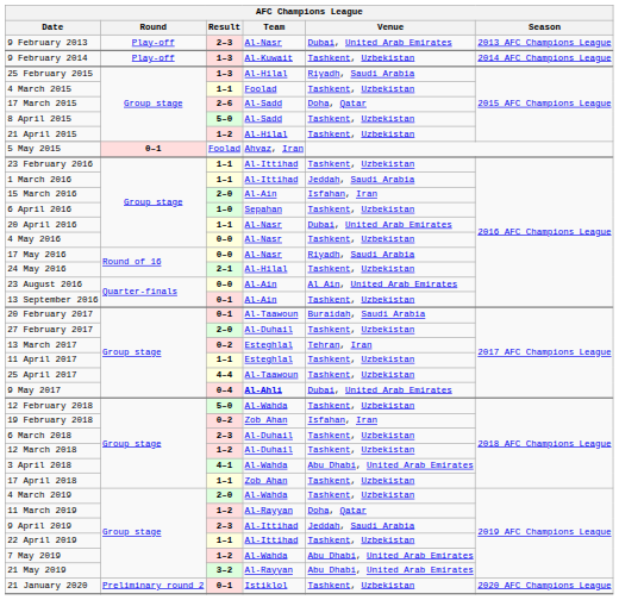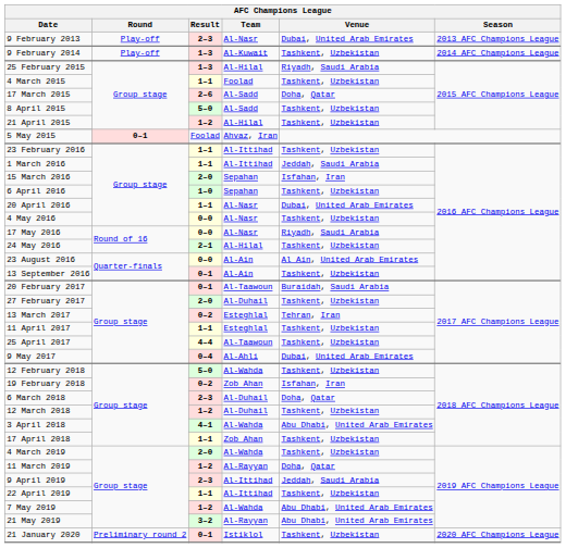 <table class="wikitable mw-collapsible mw-collapsed" align=center cellspacing="0" cellpadding="3" style="border:1px solid #AAAAAA;font-size:90%">
 <tr>
 <th colspan="6">AFC Champions League</th>
 </tr>
 <tr>
 <th>Date</th>
 <th>Round</th>
 <th>Result</th>
 <th>Team</th>
 <th>Venue</th>
 <th>Season</th>
 </tr>
 <tr style="border-bottom:2px solid gray;">
 <td>9 February 2013</td>
 <td align=center><a href='#'>Play-off</a></td>
 <td bgcolor=#ffdddd align=center><strong>2–3</strong></td>
 <td align=left> <a href='#'>Al-Nasr</a></td>
 <td align=left><a href='#'>Dubai</a>, <a href='#'>United Arab Emirates</a></td>
 <td><a href='#'>2013 AFC Champions League</a></td>
 </tr>
 <tr style="border-bottom:2px solid gray;">
 <td>9 February 2014</td>
 <td align=center><a href='#'>Play-off</a></td>
 <td bgcolor=#ffdddd align=center><strong>1–3</strong></td>
 <td align=left> <a href='#'>Al-Kuwait</a></td>
 <td align=left><a href='#'>Tashkent</a>, <a href='#'>Uzbekistan</a></td>
 <td><a href='#'>2014 AFC Champions League</a></td>
 </tr>
 <tr>
 <td>25 February 2015</td>
 <td rowspan="6" align=center><a href='#'>Group stage</a></td>
 <td bgcolor=#ffdddd align=center><strong>1–3</strong></td>
 <td align=left> <a href='#'>Al-Hilal</a></td>
 <td align=left><a href='#'>Riyadh</a>, <a href='#'>Saudi Arabia</a></td>
 <td rowspan="6"><a href='#'>2015 AFC Champions League</a></td>
 </tr>
 <tr>
 <td>4 March 2015</td>
 <td bgcolor=#ffffdd align=center><strong>1–1</strong></td>
 <td align=left> <a href='#'>Foolad</a></td>
 <td align=left><a href='#'>Tashkent</a>, <a href='#'>Uzbekistan</a></td>
 </tr>
 <tr>
 <td>17 March 2015</td>
 <td bgcolor=#ffdddd align=center><strong>2–6</strong></td>
 <td align=left> <a href='#'>Al-Sadd</a></td>
 <td align=left><a href='#'>Doha</a>, <a href='#'>Qatar</a></td>
 </tr>
 <tr>
 <td>8 April 2015</td>
 <td bgcolor=#ddffdd align=center><strong>5–0</strong></td>
 <td align=left> <a href='#'>Al-Sadd</a></td>
 <td align=left><a href='#'>Tashkent</a>, <a href='#'>Uzbekistan</a></td>
 </tr>
 <tr>
 <td>21 April 2015</td>
 <td bgcolor=#ffdddd align=center><strong>1–2</strong></td>
 <td align=left> <a href='#'>Al-Hilal</a></td>
 <td align=left><a href='#'>Tashkent</a>, <a href='#'>Uzbekistan</a></td>
 </tr>
 <tr>
 </tr>
 <tr style="border-bottom:2px solid gray;">
 <td>5 May 2015</td>
 <td bgcolor=#ffdddd align=center><strong>0–1</strong></td>
 <td align=left> <a href='#'>Foolad</a></td>
 <td align=left><a href='#'>Ahvaz</a>, <a href='#'>Iran</a></td>
 </tr>
 <tr>
 <td>23 February 2016</td>
 <td rowspan="6" align=center><a href='#'>Group stage</a></td>
 <td bgcolor=#ffffdd align=center><strong>1–1</strong></td>
 <td align=left> <a href='#'>Al-Ittihad</a></td>
 <td align=left><a href='#'>Tashkent</a>, <a href='#'>Uzbekistan</a></td>
 <td rowspan="10"><a href='#'>2016 AFC Champions League</a></td>
 </tr>
 <tr>
 <td>1 March 2016</td>
 <td bgcolor=#ffffdd align=center><strong>1–1</strong></td>
 <td align=left> <a href='#'>Al-Ittihad</a></td>
 <td align=left><a href='#'>Jeddah</a>, <a href='#'>Saudi Arabia</a></td>
 </tr>
 <tr>
 <td>15 March 2016</td>
 <td bgcolor=#ddffdd align=center><strong>2–0</strong></td>
-<td align=left> <a href='#'>Al-Ain</a></td>
+<td align=left> <a href='#'>Sepahan</a></td>
 <td align=left><a href='#'>Isfahan</a>, <a href='#'>Iran</a></td>
 </tr>
 <tr>
 <td>6 April 2016</td>
 <td bgcolor=#ddffdd align=center><strong>1–0</strong></td>
 <td align=left> <a href='#'>Sepahan</a></td>
 <td align=left><a href='#'>Tashkent</a>, <a href='#'>Uzbekistan</a></td>
 </tr>
 <tr>
 <td>20 April 2016</td>
 <td bgcolor=#ffffdd align=center><strong>1–1</strong></td>
 <td align=left> <a href='#'>Al-Nasr</a></td>
 <td align=left><a href='#'>Dubai</a>, <a href='#'>United Arab Emirates</a></td>
 </tr>
 <tr>
 <td>4 May 2016</td>
 <td bgcolor=#ffffdd align=center><strong>0–0</strong></td>
 <td align=left> <a href='#'>Al-Nasr</a></td>
 <td align=left><a href='#'>Tashkent</a>, <a href='#'>Uzbekistan</a></td>
 </tr>
 <tr>
 <td>17 May 2016</td>
 <td rowspan="2"><a href='#'>Round of 16</a></td>
 <td bgcolor=#ffffdd align=center><strong>0–0</strong></td>
 <td align=left> <a href='#'>Al-Nasr</a></td>
 <td align=left><a href='#'>Riyadh</a>, <a href='#'>Saudi Arabia</a></td>
 </tr>
 <tr>
 <td>24 May 2016</td>
 <td bgcolor=#ddffdd align=center><strong>2–1</strong></td>
 <td align=left> <a href='#'>Al-Hilal</a></td>
 <td align=left><a href='#'>Tashkent</a>, <a href='#'>Uzbekistan</a></td>
 </tr>
 <tr>
 <td>23 August 2016</td>
 <td rowspan="2"><a href='#'>Quarter-finals</a></td>
 <td bgcolor=#ffffdd align=center><strong>0–0</strong></td>
 <td align=left> <a href='#'>Al-Ain</a></td>
 <td align=left><a href='#'>Al Ain</a>, <a href='#'>United Arab Emirates</a></td>
 </tr>
 <tr style="border-bottom:2px solid gray;">
 <td>13 September 2016</td>
 <td bgcolor=#ffdddd align=center><strong>0–1</strong></td>
 <td align=left> <a href='#'>Al-Ain</a></td>
 <td align=left><a href='#'>Tashkent</a>, <a href='#'>Uzbekistan</a></td>
 </tr>
 <tr>
 <td>20 February 2017</td>
 <td rowspan="6"><a href='#'>Group stage</a></td>
 <td bgcolor=#ffdddd align=center><strong>0–1</strong></td>
 <td align=left> <a href='#'>Al-Taawoun</a></td>
 <td align=left><a href='#'>Buraidah</a>, <a href='#'>Saudi Arabia</a></td>
 <td rowspan="6"><a href='#'>2017 AFC Champions League</a></td>
 </tr>
 <tr>
 <td>27 February 2017</td>
 <td bgcolor=#ddffdd align=center><strong>2–0</strong></td>
 <td align=left> <a href='#'>Al-Duhail</a></td>
 <td align=left><a href='#'>Tashkent</a>, <a href='#'>Uzbekistan</a></td>
 </tr>
 <tr>
 <td>13 March 2017</td>
 <td bgcolor=#ffdddd align=center><strong>0–2</strong></td>
 <td align=left> <a href='#'>Esteghlal</a></td>
 <td align=left><a href='#'>Tehran</a>, <a href='#'>Iran</a></td>
 </tr>
 <tr>
 <td>11 April 2017</td>
 <td bgcolor=#ffffdd align=center><strong>1–1</strong></td>
 <td align=left> <a href='#'>Esteghlal</a></td>
 <td align=left><a href='#'>Tashkent</a>, <a href='#'>Uzbekistan</a></td>
 </tr>
 <tr>
 <td>25 April 2017</td>
 <td bgcolor=#ffffdd align=center><strong>4–4</strong></td>
 <td align=left> <a href='#'>Al-Taawoun</a></td>
 <td align=left><a href='#'>Tashkent</a>, <a href='#'>Uzbekistan</a></td>
 </tr>
 <tr style="border-bottom:2px solid gray;">
 <td>9 May 2017</td>
 <td bgcolor=#ffdddd align=center><strong>0–4</strong></td>
-<td align=left><strong> <a href='#'>Al-Ahli</a></strong></td>
+<td align=left> <a href='#'>Al-Ahli</a></td>
 <td align=left><a href='#'>Dubai</a>, <a href='#'>United Arab Emirates</a></td>
 </tr>
 <tr>
 <td>12 February 2018</td>
 <td rowspan="6"><a href='#'>Group stage</a></td>
 <td bgcolor=#ddffdd align=center><strong>5–0</strong></td>
 <td align=left> <a href='#'>Al-Wahda</a></td>
 <td align=left><a href='#'>Tashkent</a>, <a href='#'>Uzbekistan</a></td>
 <td rowspan="6"><a href='#'>2018 AFC Champions League</a></td>
 </tr>
 <tr>
 <td>19 February 2018</td>
 <td bgcolor=#ffdddd align=center><strong>0–2</strong></td>
 <td align=left> <a href='#'>Zob Ahan</a></td>
 <td align=left><a href='#'>Isfahan</a>, <a href='#'>Iran</a></td>
 </tr>
 <tr>
 <td>6 March 2018</td>
 <td bgcolor=#ffdddd align=center><strong>2–3</strong></td>
 <td align=left> <a href='#'>Al-Duhail</a></td>
-<td align=left><a href='#'>Tashkent</a>, <a href='#'>Uzbekistan</a></td>
+<td align=left><a href='#'>Doha</a>, <a href='#'>Qatar</a></td>
 </tr>
 <tr>
 <td>12 March 2018</td>
 <td bgcolor=#ffdddd align=center><strong>1–2</strong></td>
 <td align=left> <a href='#'>Al-Duhail</a></td>
 <td align=left><a href='#'>Tashkent</a>, <a href='#'>Uzbekistan</a></td>
 </tr>
 <tr>
 <td>3 April 2018</td>
 <td bgcolor=#ddffdd align=center><strong>4–1</strong></td>
 <td align=left> <a href='#'>Al-Wahda</a></td>
 <td align=left><a href='#'>Abu Dhabi</a>, <a href='#'>United Arab Emirates</a></td>
 </tr>
 <tr>
 <td>17 April 2018</td>
 <td bgcolor=#ffffdd align=center><strong>1–1</strong></td>
 <td align=left> <a href='#'>Zob Ahan</a></td>
 <td align=left><a href='#'>Tashkent</a>, <a href='#'>Uzbekistan</a></td>
 </tr>
 <tr>
 <td>4 March 2019</td>
 <td rowspan="6"><a href='#'>Group stage</a></td>
 <td bgcolor=#ddffdd align=center><strong>2–0</strong></td>
 <td align=left> <a href='#'>Al-Wahda</a></td>
 <td align=left><a href='#'>Tashkent</a>, <a href='#'>Uzbekistan</a></td>
 <td rowspan="6"><a href='#'>2019 AFC Champions League</a></td>
 </tr>
 <tr>
 <td>11 March 2019</td>
 <td bgcolor=#ffdddd align=center><strong>1–2</strong></td>
 <td align=left> <a href='#'>Al-Rayyan</a></td>
 <td align=left><a href='#'>Doha</a>, <a href='#'>Qatar</a></td>
 </tr>
 <tr>
 <td>9 April 2019</td>
 <td bgcolor=#ffdddd align=center><strong>2–3</strong></td>
 <td align=left> <a href='#'>Al-Ittihad</a></td>
 <td align=left><a href='#'>Jeddah</a>, <a href='#'>Saudi Arabia</a></td>
 </tr>
 <tr>
 <td>22 April 2019</td>
 <td bgcolor=#ffffdd align=center><strong>1–1</strong></td>
 <td align=left> <a href='#'>Al-Ittihad</a></td>
 <td align=left><a href='#'>Tashkent</a>, <a href='#'>Uzbekistan</a></td>
 </tr>
 <tr>
 <td>7 May 2019</td>
 <td bgcolor=#ffdddd align=center><strong>1–2</strong></td>
 <td align=left> <a href='#'>Al-Wahda</a></td>
 <td align=left><a href='#'>Abu Dhabi</a>, <a href='#'>United Arab Emirates</a></td>
 </tr>
 <tr>
 <td>21 May 2019</td>
 <td bgcolor=#ddffdd align=center><strong>3–2</strong></td>
 <td align=left> <a href='#'>Al-Rayyan</a></td>
 <td align=left><a href='#'>Abu Dhabi</a>, <a href='#'>United Arab Emirates</a></td>
 </tr>
 <tr style="border-bottom:2px solid gray;">
 <td>21 January 2020</td>
 <td align=center><a href='#'>Preliminary round 2</a></td>
 <td bgcolor=#ffdddd align=center><strong>0–1</strong></td>
 <td align=left> <a href='#'>Istiklol</a></td>
 <td align=left><a href='#'>Tashkent</a>, <a href='#'>Uzbekistan</a></td>
 <td><a href='#'>2020 AFC Champions League</a></td>
 </tr>
 </table>
